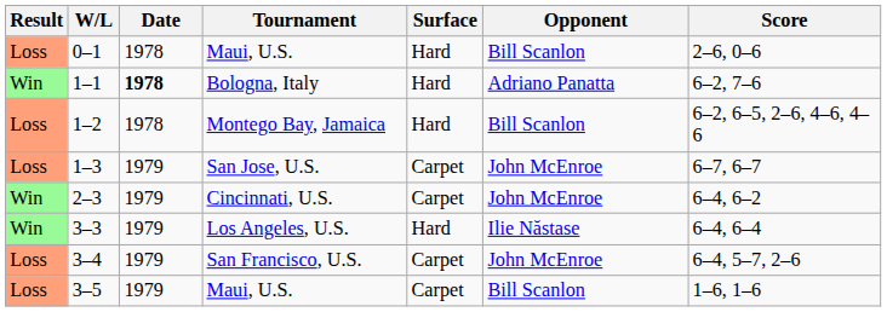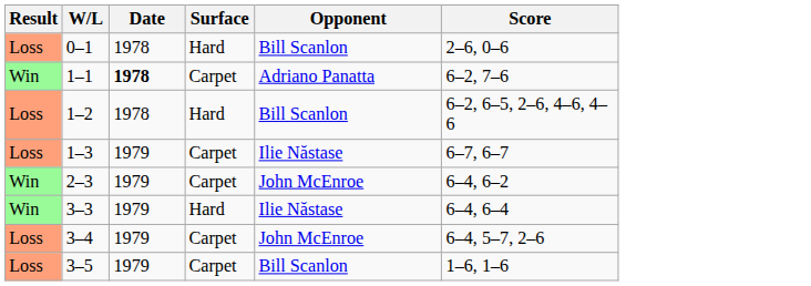 <table class="sortable wikitable">
 <tr>
 <th style="width:40px">Result</th>
 <th style="width:35px" class="unsortable">W/L</th>
 <th style="width:60px">Date</th>
-<th style="width:160px">Tournament</th>
 <th style="width:55px">Surface</th>
 <th style="width:160px">Opponent</th>
 <th style="width:150px" class="unsortable">Score</th>
 </tr>
 <tr>
 <td style="background:#ffa07a;">Loss</td>
 <td>0–1</td>
 <td>1978</td>
-<td><a href='#'>Maui</a>, U.S.</td>
 <td>Hard</td>
 <td> <a href='#'>Bill Scanlon</a></td>
 <td>2–6, 0–6</td>
 </tr>
 <tr>
 <td style="background:#98fb98;">Win</td>
 <td>1–1</td>
 <td><strong>1978</strong></td>
-<td><a href='#'>Bologna</a>, Italy</td>
-<td>Hard</td>
+<td>Carpet</td>
 <td> <a href='#'>Adriano Panatta</a></td>
 <td>6–2, 7–6</td>
 </tr>
 <tr>
 <td style="background:#ffa07a;">Loss</td>
 <td>1–2</td>
 <td>1978</td>
-<td><a href='#'>Montego Bay</a>, <a href='#'>Jamaica</a></td>
 <td>Hard</td>
 <td> <a href='#'>Bill Scanlon</a></td>
 <td>6–2, 6–5, 2–6, 4–6, 4–6</td>
 </tr>
 <tr>
 <td style="background:#ffa07a;">Loss</td>
 <td>1–3</td>
 <td>1979</td>
-<td><a href='#'>San Jose</a>, U.S.</td>
 <td>Carpet</td>
-<td> <a href='#'>John McEnroe</a></td>
+<td> <a href='#'>Ilie Năstase</a></td>
 <td>6–7, 6–7</td>
 </tr>
 <tr>
 <td style="background:#98fb98;">Win</td>
 <td>2–3</td>
 <td>1979</td>
-<td><a href='#'>Cincinnati</a>, U.S.</td>
 <td>Carpet</td>
 <td> <a href='#'>John McEnroe</a></td>
 <td>6–4, 6–2</td>
 </tr>
 <tr>
 <td style="background:#98fb98;">Win</td>
 <td>3–3</td>
 <td>1979</td>
-<td><a href='#'>Los Angeles</a>, U.S.</td>
 <td>Hard</td>
 <td> <a href='#'>Ilie Năstase</a></td>
 <td>6–4, 6–4</td>
 </tr>
 <tr>
 <td style="background:#ffa07a;">Loss</td>
 <td>3–4</td>
 <td>1979</td>
-<td><a href='#'>San Francisco</a>, U.S.</td>
 <td>Carpet</td>
 <td> <a href='#'>John McEnroe</a></td>
 <td>6–4, 5–7, 2–6</td>
 </tr>
 <tr>
 <td style="background:#ffa07a;">Loss</td>
 <td>3–5</td>
 <td>1979</td>
-<td><a href='#'>Maui</a>, U.S.</td>
 <td>Carpet</td>
 <td> <a href='#'>Bill Scanlon</a></td>
 <td>1–6, 1–6</td>
 </tr>
 </table>
